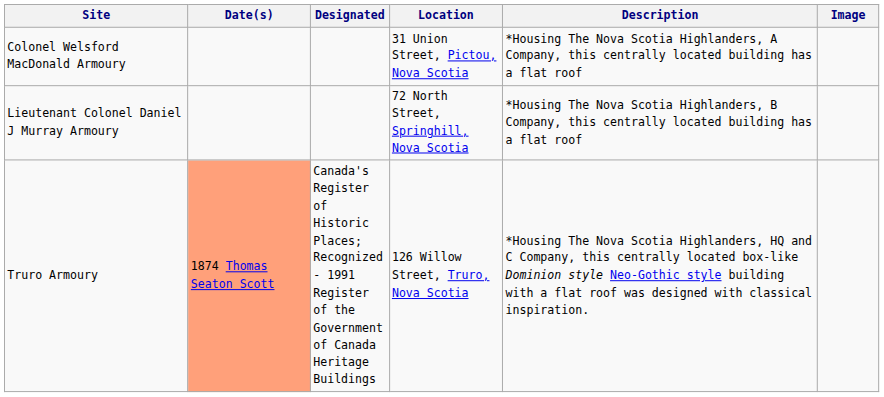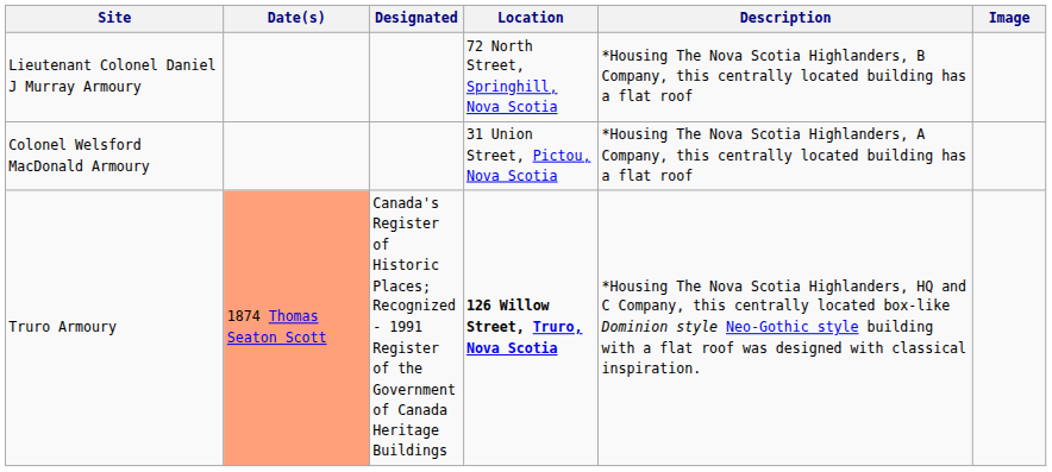 <table class="wikitable sortable" style="font-size:90%;width:100%;border:0px;text-align:left;line-height:150%;">
 <tr style="background: #f2f2f2; color: #000080">
 <th scope=col width="21%">Site</th>
 <th scope=col width="14%">Date(s)</th>
 <th scope=col width="9%">Designated</th>
 <th scope=col width="13%">Location</th>
 <th scope=col width="36%" class="unsortable">Description</th>
 <th scope=col width="7%" class="unsortable">Image</th>
 </tr>
 <tr>
+<td>Lieutenant Colonel Daniel J Murray Armoury</td>
+<td></td>
+<td></td>
+<td>72 North Street, <a href='#'>Springhill, Nova Scotia</a></td>
+<td>*Housing The Nova Scotia Highlanders, B Company, this centrally located building has a flat roof</td>
+<td></td>
+</tr>
+<tr>
 <td>Colonel Welsford MacDonald Armoury</td>
 <td></td>
 <td></td>
 <td>31 Union Street, <a href='#'>Pictou, Nova Scotia</a></td>
 <td>*Housing The Nova Scotia Highlanders, A Company, this centrally located building has a flat roof</td>
 <td></td>
 </tr>
 <tr>
-<td>Lieutenant Colonel Daniel J Murray Armoury</td>
-<td></td>
-<td></td>
-<td>72 North Street, <a href='#'>Springhill, Nova Scotia</a></td>
-<td>*Housing The Nova Scotia Highlanders, B Company, this centrally located building has a flat roof</td>
-<td></td>
-</tr>
-<tr>
 <td>Truro Armoury</td>
 <td style="background: lightsalmon;">1874 <a href='#'>Thomas Seaton Scott</a></td>
 <td>Canada's Register of Historic Places; Recognized - 1991 Register of the Government of Canada Heritage Buildings</td>
-<td>126 Willow Street, <a href='#'>Truro, Nova Scotia</a></td>
+<td><strong>126 Willow Street, <a href='#'>Truro, Nova Scotia</a></strong></td>
 <td>*Housing The Nova Scotia Highlanders, HQ and C Company, this centrally located box-like <em>Dominion style</em> <a href='#'>Neo-Gothic style</a> building with a flat roof was designed with classical inspiration.</td>
 <td></td>
 </tr>
 </table>
